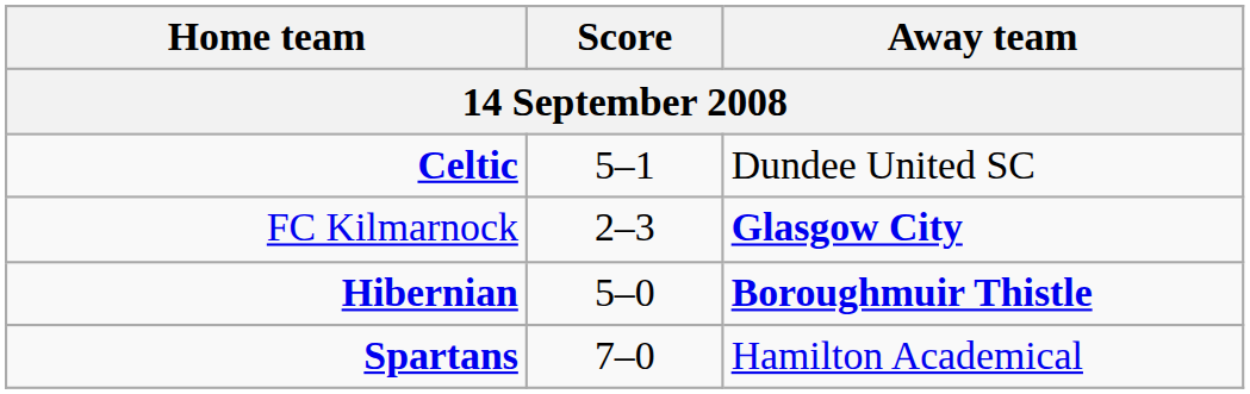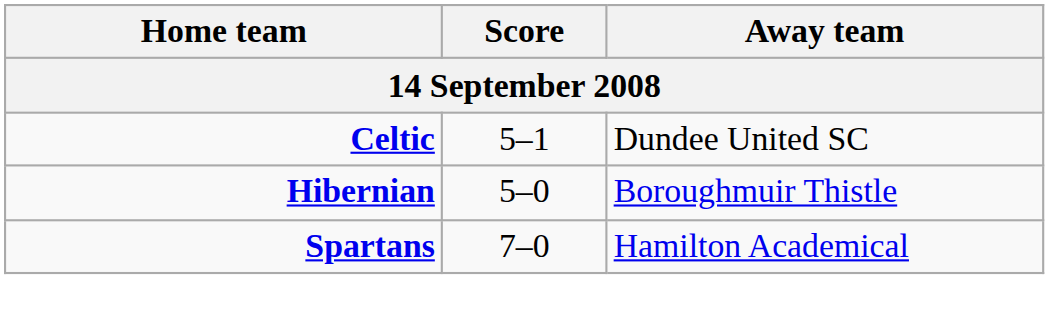 <table class="wikitable" style="border-collapse: collapse;">
 <tr>
 <th align="right" width="200">Home team</th>
 <th align="center" width="70">Score</th>
 <th align="left" width="200">Away team</th>
 </tr>
 <tr>
 <th colspan="3" align="center">14 September 2008</th>
 </tr>
 <tr>
 <td style="text-align:right;"><strong><a href='#'>Celtic</a></strong></td>
 <td style="text-align:center;">5–1</td>
 <td style="text-align:left;">Dundee United SC</td>
 </tr>
 <tr>
-<td style="text-align:right;"><a href='#'>FC Kilmarnock</a></td>
-<td style="text-align:center;">2–3</td>
-<td style="text-align:left;"><strong><a href='#'>Glasgow City</a></strong></td>
-</tr>
-<tr>
 <td style="text-align:right;"><strong><a href='#'>Hibernian</a></strong></td>
 <td style="text-align:center;">5–0</td>
-<td style="text-align:left;"><strong><a href='#'>Boroughmuir Thistle</a></strong></td>
+<td style="text-align:left;"><a href='#'>Boroughmuir Thistle</a></td>
 </tr>
 <tr>
 <td style="text-align:right;"><strong><a href='#'>Spartans</a></strong></td>
 <td style="text-align:center;">7–0</td>
 <td style="text-align:left;"><a href='#'>Hamilton Academical</a></td>
 </tr>
 </table>
